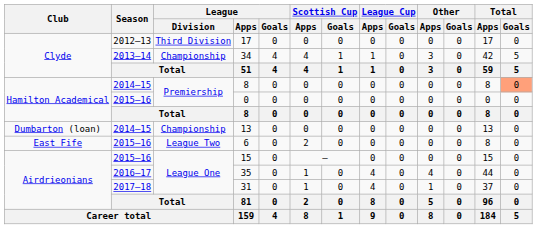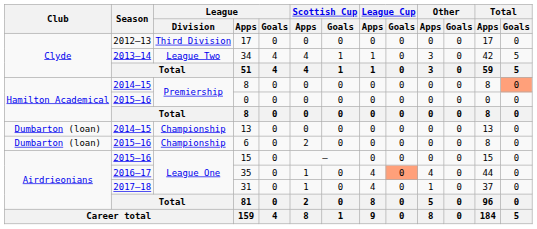 <table class="wikitable" style="text-align: center">
 <tr>
 <th rowspan="2">Club</th>
 <th rowspan="2">Season</th>
 <th colspan="3">League</th>
 <th colspan="2"><a href='#'>Scottish Cup</a></th>
 <th colspan="2"><a href='#'>League Cup</a></th>
 <th colspan="2">Other</th>
 <th colspan="2">Total</th>
 </tr>
 <tr>
 <th>Division</th>
 <th>Apps</th>
 <th>Goals</th>
 <th>Apps</th>
 <th>Goals</th>
 <th>Apps</th>
 <th>Goals</th>
 <th>Apps</th>
 <th>Goals</th>
 <th>Apps</th>
 <th>Goals</th>
 </tr>
 <tr>
 <td rowspan="3"><a href='#'>Clyde</a></td>
 <td>2012–13</td>
 <td><a href='#'>Third Division</a></td>
 <td>17</td>
 <td>0</td>
 <td>0</td>
 <td>0</td>
 <td>0</td>
 <td>0</td>
 <td>0</td>
 <td>0</td>
 <td>17</td>
 <td>0</td>
 </tr>
 <tr>
 <td><a href='#'>2013–14</a></td>
-<td><a href='#'>Championship</a></td>
+<td><a href='#'>League Two</a></td>
 <td>34</td>
 <td>4</td>
 <td>4</td>
 <td>1</td>
 <td>1</td>
 <td>0</td>
 <td>3</td>
 <td>0</td>
 <td>42</td>
 <td>5</td>
 </tr>
 <tr>
 <th colspan="2">Total</th>
 <th>51</th>
 <th>4</th>
 <th>4</th>
 <th>1</th>
 <th>1</th>
 <th>0</th>
 <th>3</th>
 <th>0</th>
 <th>59</th>
 <th>5</th>
 </tr>
 <tr>
 <td rowspan="3"><a href='#'>Hamilton Academical</a></td>
 <td><a href='#'>2014–15</a></td>
 <td rowspan="2"><a href='#'>Premiership</a></td>
 <td>8</td>
 <td>0</td>
 <td>0</td>
 <td>0</td>
 <td>0</td>
 <td>0</td>
 <td>0</td>
 <td>0</td>
 <td>8</td>
 <td style="background: lightsalmon;">0</td>
 </tr>
 <tr>
 <td><a href='#'>2015–16</a></td>
 <td>0</td>
 <td>0</td>
 <td>0</td>
 <td>0</td>
 <td>0</td>
 <td>0</td>
 <td>0</td>
 <td>0</td>
 <td>0</td>
 <td>0</td>
 </tr>
 <tr>
 <th colspan="2">Total</th>
 <th>8</th>
 <th>0</th>
 <th>0</th>
 <th>0</th>
 <th>0</th>
 <th>0</th>
 <th>0</th>
 <th>0</th>
 <th>8</th>
 <th>0</th>
 </tr>
 <tr>
 <td><a href='#'>Dumbarton</a> (loan)</td>
 <td><a href='#'>2014–15</a></td>
 <td><a href='#'>Championship</a></td>
 <td>13</td>
 <td>0</td>
 <td>0</td>
 <td>0</td>
 <td>0</td>
 <td>0</td>
 <td>0</td>
 <td>0</td>
 <td>13</td>
 <td>0</td>
 </tr>
 <tr>
-<td><a href='#'>East Fife</a></td>
+<td><a href='#'>Dumbarton</a> (loan)</td>
 <td><a href='#'>2015–16</a></td>
-<td><a href='#'>League Two</a></td>
+<td><a href='#'>Championship</a></td>
 <td>6</td>
 <td>0</td>
 <td>2</td>
 <td>0</td>
 <td>0</td>
 <td>0</td>
 <td>0</td>
 <td>0</td>
 <td>8</td>
 <td>0</td>
 </tr>
 <tr>
 <td rowspan="4"><a href='#'>Airdrieonians</a></td>
 <td><a href='#'>2015–16</a></td>
 <td rowspan="3"><a href='#'>League One</a></td>
 <td>15</td>
 <td>0</td>
 <td colspan="2">—</td>
 <td>0</td>
 <td>0</td>
 <td>0</td>
 <td>0</td>
 <td>15</td>
 <td>0</td>
 </tr>
 <tr>
 <td><a href='#'>2016–17</a></td>
 <td>35</td>
 <td>0</td>
 <td>1</td>
 <td>0</td>
 <td>4</td>
-<td>0</td>
+<td style="background: lightsalmon;">0</td>
 <td>4</td>
 <td>0</td>
 <td>44</td>
 <td>0</td>
 </tr>
 <tr>
 <td><a href='#'>2017–18</a></td>
 <td>31</td>
 <td>0</td>
 <td>1</td>
 <td>0</td>
 <td>4</td>
 <td>0</td>
 <td>1</td>
 <td>0</td>
 <td>37</td>
 <td>0</td>
 </tr>
 <tr>
 <th colspan="2">Total</th>
 <th>81</th>
 <th>0</th>
 <th>2</th>
 <th>0</th>
 <th>8</th>
 <th>0</th>
 <th>5</th>
 <th>0</th>
 <th>96</th>
 <th>0</th>
 </tr>
 <tr>
 <th colspan="3">Career total</th>
 <th>159</th>
 <th>4</th>
 <th>8</th>
 <th>1</th>
 <th>9</th>
 <th>0</th>
 <th>8</th>
 <th>0</th>
 <th>184</th>
 <th>5</th>
 </tr>
 </table>
